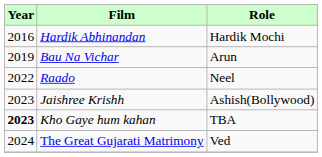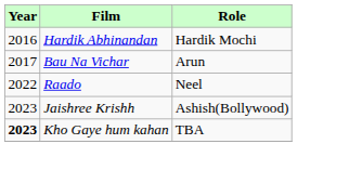 <table class="wikitable sortable">
 <tr>
 <th style="background:#cfc; text-align:center;">Year</th>
 <th style="background:#cfc; text-align:center;">Film</th>
 <th style="background:#cfc; text-align:center;">Role</th>
 </tr>
 <tr>
 <td>2016</td>
 <td><em><a href='#'>Hardik Abhinandan</a></em></td>
 <td>Hardik Mochi</td>
 </tr>
 <tr>
-<td>2019</td>
+<td>2017</td>
 <td><em><a href='#'>Bau Na Vichar</a></em></td>
 <td>Arun</td>
 </tr>
 <tr>
 <td>2022</td>
 <td><em><a href='#'>Raado</a></em></td>
 <td>Neel</td>
 </tr>
 <tr>
 <td>2023</td>
 <td><em>Jaishree Krishh</em></td>
 <td>Ashish(Bollywood)</td>
 </tr>
 <tr>
 <td><strong>2023</strong></td>
 <td><em> Kho Gaye hum kahan</td>
 <td>TBA</td>
 </tr>
 <tr>
-<td>2024</td>
-<td></em><a href='#'>The Great Gujarati Matrimony</a><em></td>
-<td>Ved</td>
-</tr>
-<tr>
 </tr>
 </table>
